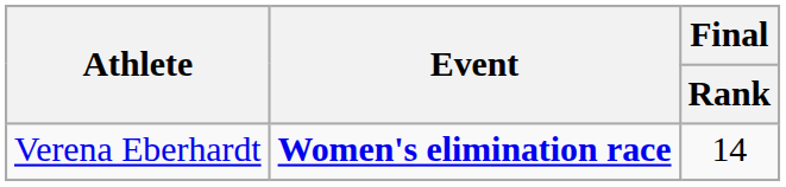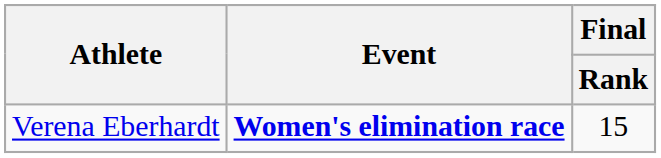 <table class="wikitable" style="font-size:90%">
 <tr>
 <th rowspan=2>Athlete</th>
 <th rowspan=2>Event</th>
 <th>Final</th>
 </tr>
 <tr>
 <th>Rank</th>
 </tr>
 <tr align=center>
 <td align=left><a href='#'>Verena Eberhardt</a></td>
 <td align=left><strong><a href='#'>Women's elimination race</a></strong></td>
-<td>14</td>
+<td>15</td>
 </tr>
 </table>
